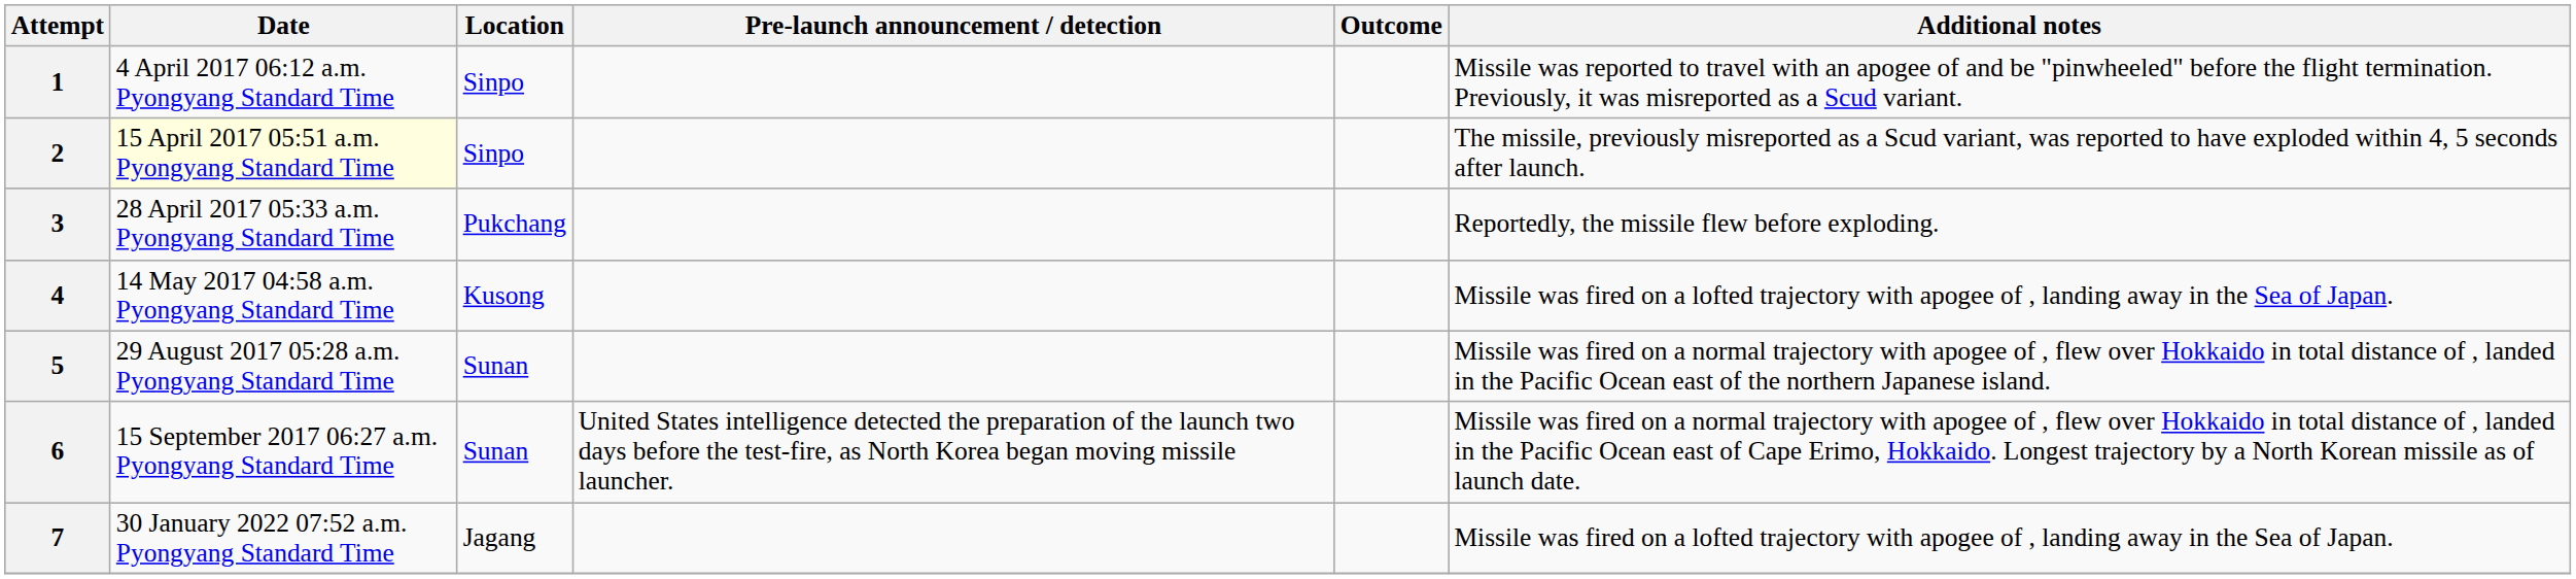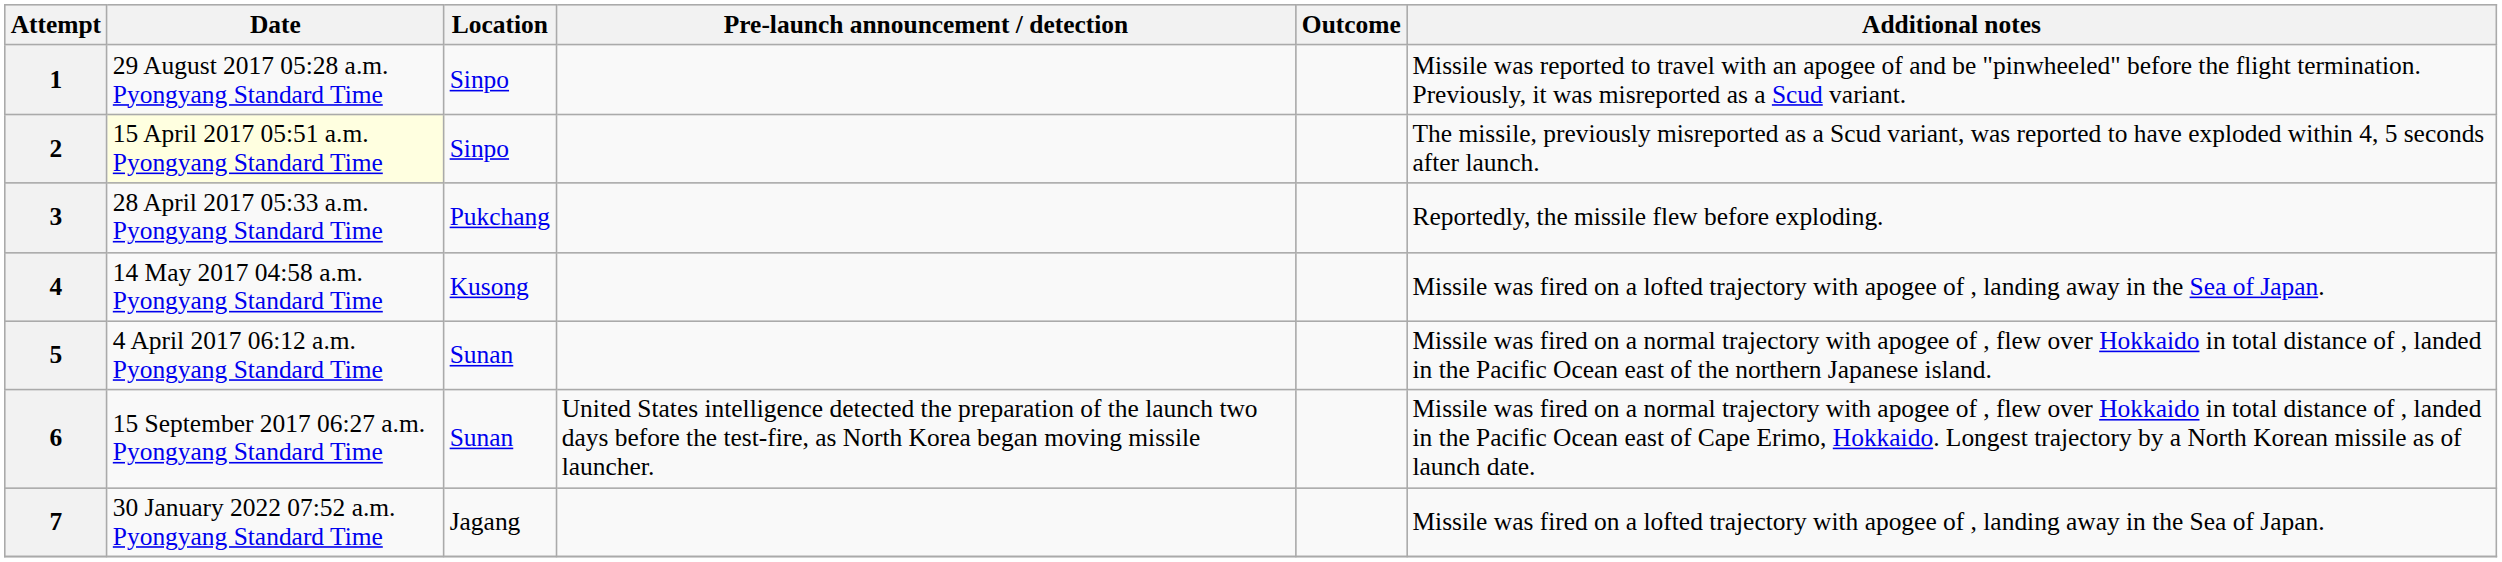 <table class="wikitable">
 <tr>
 <th scope="col">Attempt</th>
 <th scope="col">Date</th>
 <th scope="col">Location</th>
 <th scope="col">Pre-launch announcement / detection</th>
 <th scope="col">Outcome</th>
 <th scope="col">Additional notes</th>
 </tr>
 <tr>
 <th scope="row">1</th>
-<td>4 April 2017 06:12 a.m. <a href='#'>Pyongyang Standard Time</a></td>
+<td>29 August 2017 05:28 a.m. <a href='#'>Pyongyang Standard Time</a></td>
 <td><a href='#'>Sinpo</a></td>
 <td></td>
 <td></td>
 <td>Missile was reported to travel  with an apogee of  and be "pinwheeled" before the flight termination. Previously, it was misreported as a <a href='#'>Scud</a> variant.</td>
 </tr>
 <tr>
 <th scope="row">2</th>
 <td style="background: lightyellow;">15 April 2017 05:51 a.m. <a href='#'>Pyongyang Standard Time</a></td>
 <td><a href='#'>Sinpo</a></td>
 <td></td>
 <td></td>
 <td>The missile, previously misreported as a Scud variant, was reported to have exploded within 4, 5 seconds after launch.</td>
 </tr>
 <tr>
 <th scope="row">3</th>
 <td>28 April 2017 05:33 a.m. <a href='#'>Pyongyang Standard Time</a></td>
 <td><a href='#'>Pukchang</a><br></td>
 <td></td>
 <td></td>
 <td>Reportedly, the missile flew  before exploding.</td>
 </tr>
 <tr>
 <th scope="row">4</th>
 <td>14 May 2017 04:58 a.m. <a href='#'>Pyongyang Standard Time</a></td>
 <td><a href='#'>Kusong</a></td>
 <td></td>
 <td></td>
 <td>Missile was fired on a lofted trajectory with apogee of , landing  away in the <a href='#'>Sea of Japan</a>.</td>
 </tr>
 <tr>
 <th scope="row">5</th>
-<td>29 August 2017 05:28 a.m. <a href='#'>Pyongyang Standard Time</a></td>
+<td>4 April 2017 06:12 a.m. <a href='#'>Pyongyang Standard Time</a></td>
 <td><a href='#'>Sunan</a></td>
 <td></td>
 <td></td>
 <td>Missile was fired on a normal trajectory with apogee of , flew over <a href='#'>Hokkaido</a> in total distance of , landed in the Pacific Ocean  east of the northern Japanese island.</td>
 </tr>
 <tr>
 <th scope="row">6</th>
 <td>15 September 2017 06:27 a.m. <a href='#'>Pyongyang Standard Time</a></td>
 <td><a href='#'>Sunan</a></td>
 <td>United States intelligence detected the preparation of the launch two days before the test-fire, as North Korea began moving missile launcher.</td>
 <td></td>
 <td>Missile was fired on a normal trajectory with apogee of , flew over <a href='#'>Hokkaido</a> in total distance of , landed in the Pacific Ocean  east of Cape Erimo, <a href='#'>Hokkaido</a>. Longest trajectory by a North Korean missile as of launch date.</td>
 </tr>
 <tr>
 <th scope="row">7</th>
 <td>30 January 2022 07:52 a.m. <a href='#'>Pyongyang Standard Time</a></td>
 <td>Jagang</td>
 <td></td>
 <td></td>
 <td>Missile was fired on a lofted trajectory with apogee of , landing  away in the Sea of Japan.</td>
 </tr>
 <tr>
 </tr>
 </table>
